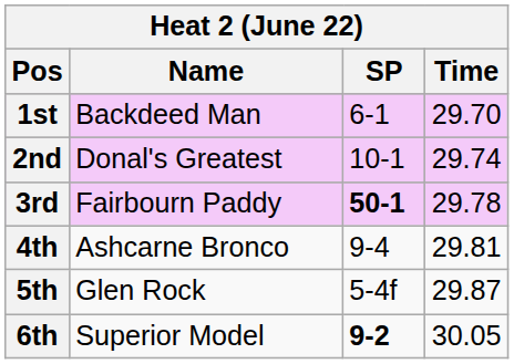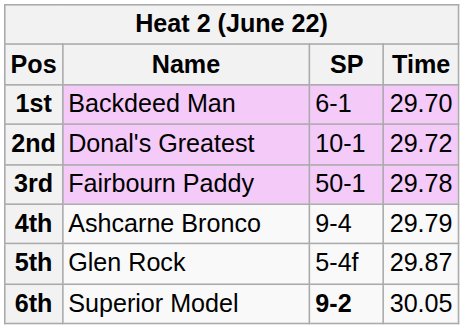 <table class="wikitable">
 <tr>
 <th colspan="6">Heat 2 (June 22)</th>
 </tr>
 <tr>
 <th width=20>Pos</th>
 <th width=150>Name</th>
 <th width=40>SP</th>
 <th width=40>Time</th>
 </tr>
 <tr style="background: #f4caf9;">
 <th>1st</th>
 <td>Backdeed Man</td>
 <td>6-1</td>
 <td>29.70</td>
 </tr>
 <tr style="background: #f4caf9;">
 <th>2nd</th>
 <td>Donal's Greatest</td>
 <td>10-1</td>
-<td>29.74</td>
+<td>29.72</td>
 </tr>
 <tr style="background: #f4caf9;">
 <th>3rd</th>
 <td>Fairbourn Paddy</td>
-<td><strong>50-1</strong></td>
+<td>50-1</td>
 <td>29.78</td>
 </tr>
 <tr>
 <th>4th</th>
 <td>Ashcarne Bronco</td>
 <td>9-4</td>
-<td>29.81</td>
+<td>29.79</td>
 </tr>
 <tr>
 <th>5th</th>
 <td>Glen Rock</td>
 <td>5-4f</td>
 <td>29.87</td>
 </tr>
 <tr>
 <th>6th</th>
 <td>Superior Model</td>
 <td><strong>9-2</strong></td>
 <td>30.05</td>
 </tr>
 </table>
